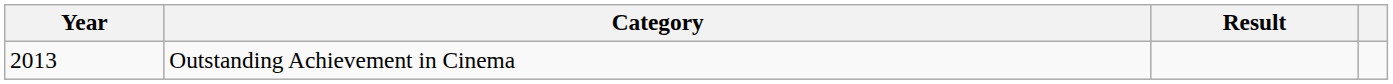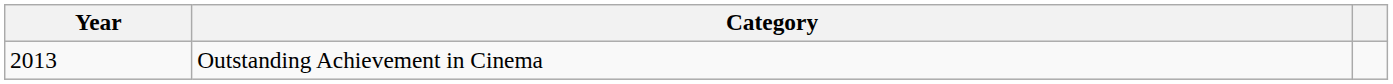 <table class="wikitable sortableplainrowheaders" style="width:75%;">
 <tr>
 <th scope="col">Year</th>
 <th scope="col">Category</th>
-<th scope="col">Result</th>
 <th scope="col"></th>
 </tr>
 <tr>
 <td>2013</td>
 <td>Outstanding Achievement in Cinema</td>
-<td></td>
 <td style="text-align:center;"></td>
 </tr>
 </table>
